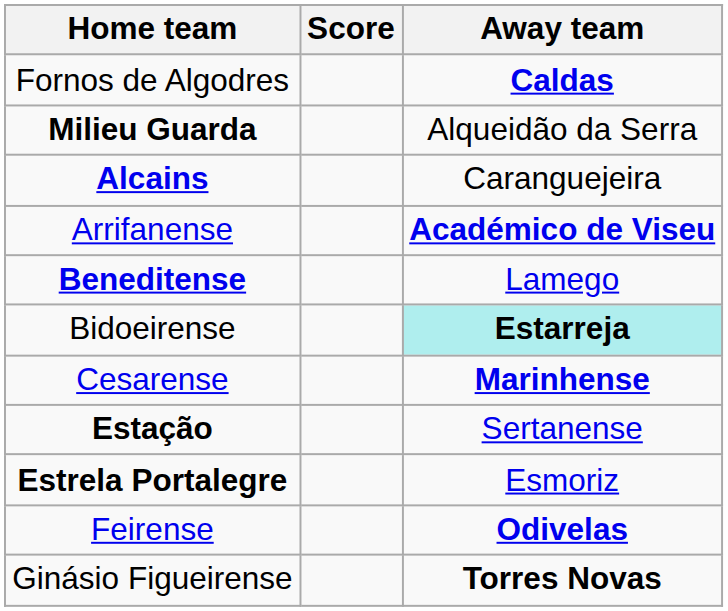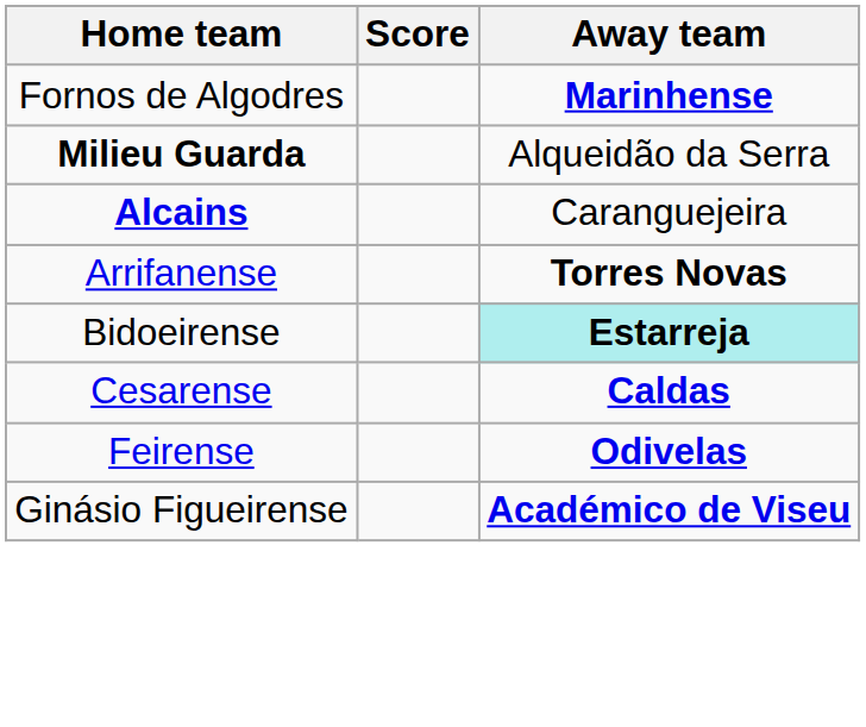 <table class="wikitable" style="text-align: center">
 <tr>
 </tr>
 <tr>
 <th>Home team</th>
 <th>Score</th>
 <th>Away team</th>
 </tr>
 <tr>
 <td>Fornos de Algodres </td>
 <td></td>
-<td><strong><a href='#'>Caldas</a></strong> </td>
+<td><strong><a href='#'>Marinhense</a></strong> </td>
 </tr>
 <tr>
 <td><strong>Milieu Guarda</strong> </td>
 <td></td>
 <td>Alqueidão da Serra </td>
 </tr>
 <tr>
 <td><strong><a href='#'>Alcains</a></strong> </td>
 <td></td>
 <td>Caranguejeira </td>
 </tr>
 <tr>
 <td><a href='#'>Arrifanense</a> </td>
 <td></td>
-<td><strong><a href='#'>Académico de Viseu</a></strong> </td>
-</tr>
-<tr>
-<td><strong><a href='#'>Beneditense</a></strong> </td>
-<td></td>
-<td><a href='#'>Lamego</a> </td>
+<td><strong>Torres Novas</strong> </td>
 </tr>
 <tr>
 <td>Bidoeirense </td>
 <td></td>
 <td style="background: paleturquoise;"><strong>Estarreja</strong> </td>
 </tr>
 <tr>
 <td><a href='#'>Cesarense</a> </td>
 <td></td>
-<td><strong><a href='#'>Marinhense</a></strong> </td>
-</tr>
-<tr>
-<td><strong>Estação</strong> </td>
-<td></td>
-<td><a href='#'>Sertanense</a> </td>
-</tr>
-<tr>
-<td><strong>Estrela Portalegre</strong> </td>
-<td></td>
-<td><a href='#'>Esmoriz</a> </td>
+<td><strong><a href='#'>Caldas</a></strong> </td>
 </tr>
 <tr>
 <td><a href='#'>Feirense</a> </td>
 <td></td>
 <td><strong><a href='#'>Odivelas</a></strong> </td>
 </tr>
 <tr>
 <td>Ginásio Figueirense </td>
 <td></td>
-<td><strong>Torres Novas</strong> </td>
+<td><strong><a href='#'>Académico de Viseu</a></strong> </td>
 </tr>
 </table>
